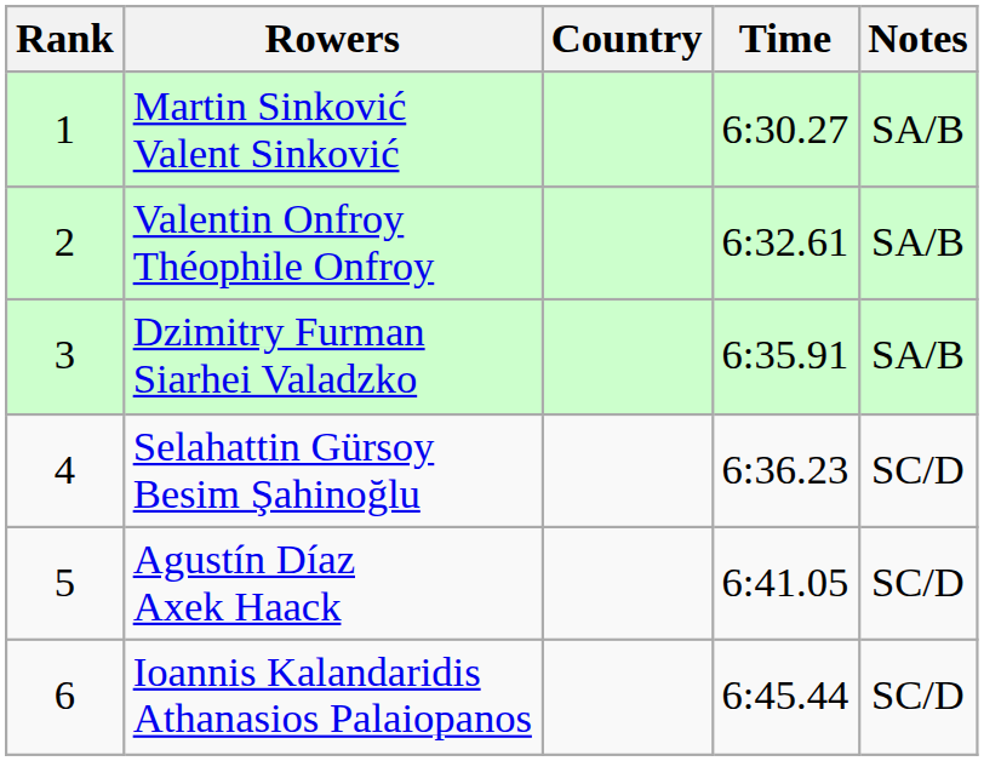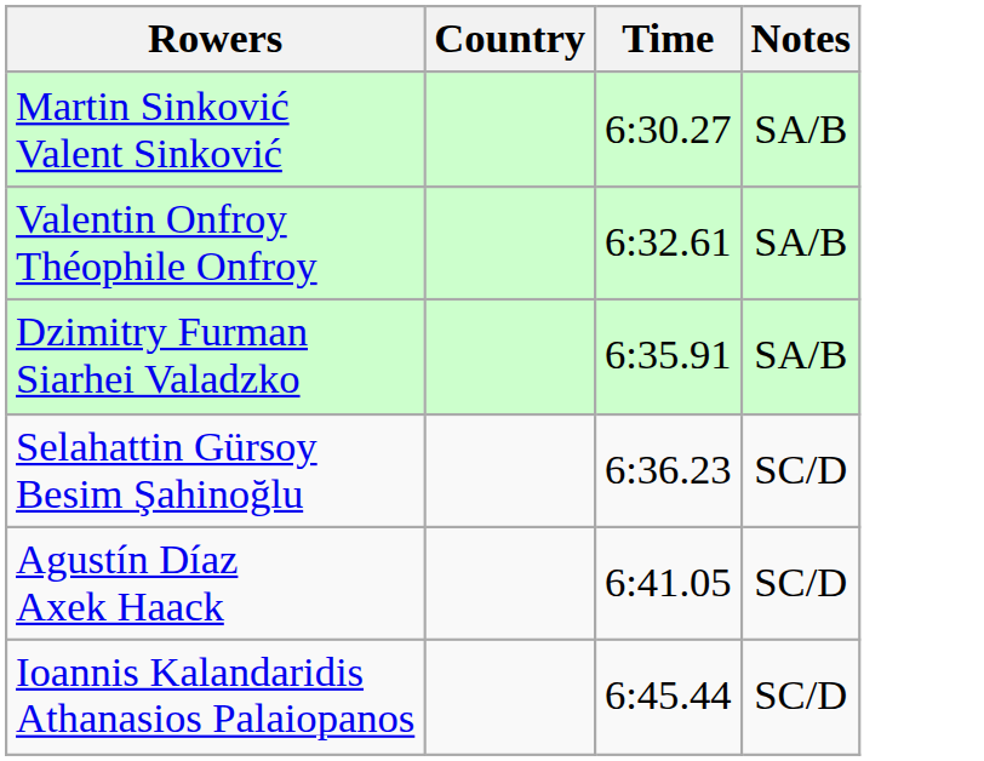 <table class="wikitable" style="text-align:center">
 <tr>
-<th>Rank</th>
 <th>Rowers</th>
 <th>Country</th>
 <th>Time</th>
 <th>Notes</th>
 </tr>
 <tr bgcolor=ccffcc>
-<td>1</td>
 <td align="left"><a href='#'>Martin Sinković</a><br><a href='#'>Valent Sinković</a></td>
 <td align="left"></td>
 <td>6:30.27</td>
 <td>SA/B</td>
 </tr>
 <tr bgcolor=ccffcc>
-<td>2</td>
 <td align="left"><a href='#'>Valentin Onfroy</a><br><a href='#'>Théophile Onfroy</a></td>
 <td align="left"></td>
 <td>6:32.61</td>
 <td>SA/B</td>
 </tr>
 <tr bgcolor=ccffcc>
-<td>3</td>
 <td align="left"><a href='#'>Dzimitry Furman</a><br><a href='#'>Siarhei Valadzko</a></td>
 <td align="left"></td>
 <td>6:35.91</td>
 <td>SA/B</td>
 </tr>
 <tr>
-<td>4</td>
 <td align="left"><a href='#'>Selahattin Gürsoy</a><br><a href='#'>Besim Şahinoğlu</a></td>
 <td align="left"></td>
 <td>6:36.23</td>
 <td>SC/D</td>
 </tr>
 <tr>
-<td>5</td>
 <td align="left"><a href='#'>Agustín Díaz</a><br><a href='#'>Axek Haack</a></td>
 <td align="left"></td>
 <td>6:41.05</td>
 <td>SC/D</td>
 </tr>
 <tr>
-<td>6</td>
 <td align="left"><a href='#'>Ioannis Kalandaridis</a><br><a href='#'>Athanasios Palaiopanos</a></td>
 <td align="left"></td>
 <td>6:45.44</td>
 <td>SC/D</td>
 </tr>
 </table>
